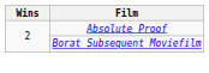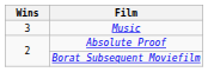 <table class="wikitable sortable" style="text-align:center;">
 <tr>
 <th scope="col" width="55">Wins</th>
 <th scope="col" align="center">Film</th>
+</tr>
+<tr>
+<td>3</td>
+<td><em><a href='#'>Music</a></em></td>
 </tr>
 <tr>
 <td rowspan="2">2</td>
 <td><em><a href='#'>Absolute Proof</a></em></td>
 </tr>
 <tr>
 <td><em><a href='#'>Borat Subsequent Moviefilm</a></em></td>
 </tr>
 </table>
